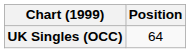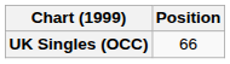 <table class="wikitable plainrowheaders" style="text-align:center">
 <tr>
 <th>Chart (1999)</th>
 <th>Position</th>
 </tr>
 <tr>
 <th scope="row">UK Singles (OCC)</th>
-<td>64</td>
+<td>66</td>
 </tr>
 </table>
